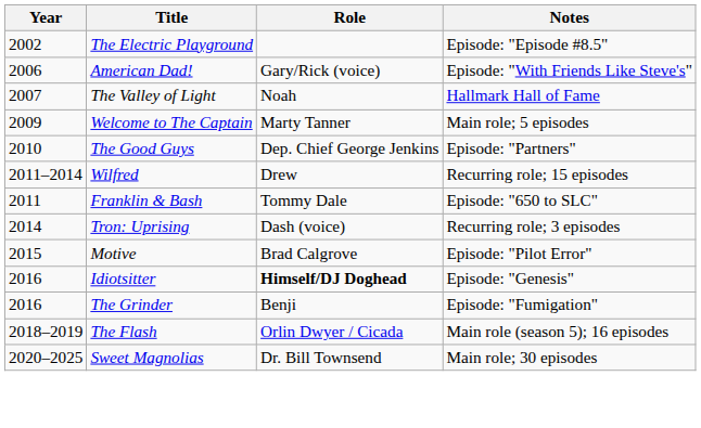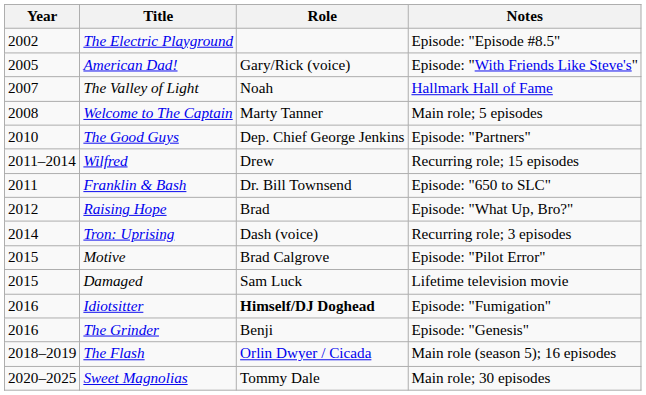 <table class="wikitable sortable">
 <tr>
 <th>Year</th>
 <th>Title</th>
 <th>Role</th>
 <th class="unsortable">Notes</th>
 </tr>
 <tr>
 <td>2002</td>
 <td><em><a href='#'>The Electric Playground</a></em></td>
 <td></td>
 <td>Episode: "Episode #8.5"</td>
 </tr>
 <tr>
-<td>2006</td>
+<td>2005</td>
 <td><em><a href='#'>American Dad!</a></em></td>
 <td>Gary/Rick (voice)</td>
 <td>Episode: "<a href='#'>With Friends Like Steve's</a>"</td>
 </tr>
 <tr>
 <td>2007</td>
 <td><em>The Valley of Light</em></td>
 <td>Noah</td>
 <td><a href='#'>Hallmark Hall of Fame</a></td>
 </tr>
 <tr>
-<td>2009</td>
+<td>2008</td>
 <td><em><a href='#'>Welcome to The Captain</a></em></td>
 <td>Marty Tanner</td>
 <td>Main role; 5 episodes</td>
 </tr>
 <tr>
 <td>2010</td>
 <td><em><a href='#'>The Good Guys</a></em></td>
 <td>Dep. Chief George Jenkins</td>
 <td>Episode: "Partners"</td>
 </tr>
 <tr>
 <td>2011–2014</td>
 <td><em><a href='#'>Wilfred</a></em></td>
 <td>Drew</td>
 <td>Recurring role; 15 episodes</td>
 </tr>
 <tr>
 <td>2011</td>
 <td><em><a href='#'>Franklin & Bash</a></em></td>
-<td>Tommy Dale</td>
+<td>Dr. Bill Townsend</td>
 <td>Episode: "650 to SLC"</td>
+</tr>
+<tr>
+<td>2012</td>
+<td><em><a href='#'>Raising Hope</a></em></td>
+<td>Brad</td>
+<td>Episode: "What Up, Bro?"</td>
 </tr>
 <tr>
 <td>2014</td>
 <td><em><a href='#'>Tron: Uprising</a></em></td>
 <td>Dash (voice)</td>
 <td>Recurring role; 3 episodes</td>
 </tr>
 <tr>
 <td>2015</td>
 <td><em>Motive</em></td>
 <td>Brad Calgrove</td>
 <td>Episode: "Pilot Error"</td>
 </tr>
 <tr>
+<td>2015</td>
+<td><em>Damaged</em></td>
+<td>Sam Luck</td>
+<td>Lifetime television movie</td>
+</tr>
+<tr>
 <td>2016</td>
 <td><em><a href='#'>Idiotsitter</a></em></td>
 <td><strong>Himself/DJ Doghead</strong></td>
-<td>Episode: "Genesis"</td>
+<td>Episode: "Fumigation"</td>
 </tr>
 <tr>
 <td>2016</td>
 <td><em><a href='#'>The Grinder</a></em></td>
 <td>Benji</td>
-<td>Episode: "Fumigation"</td>
+<td>Episode: "Genesis"</td>
 </tr>
 <tr>
 <td>2018–2019</td>
 <td><em><a href='#'>The Flash</a></em></td>
 <td><a href='#'>Orlin Dwyer / Cicada</a></td>
 <td>Main role (season 5); 16 episodes</td>
 </tr>
 <tr>
 <td>2020–2025</td>
 <td><em><a href='#'>Sweet Magnolias</a></em></td>
-<td>Dr. Bill Townsend</td>
+<td>Tommy Dale</td>
 <td>Main role; 30 episodes</td>
 </tr>
 </table>
